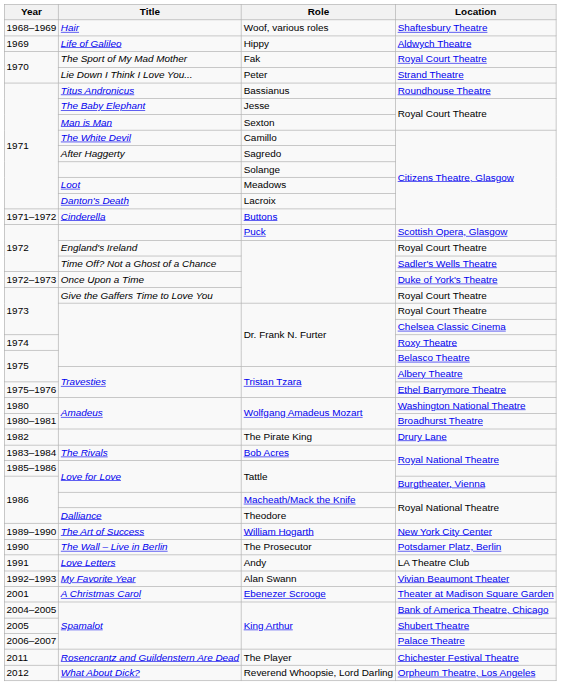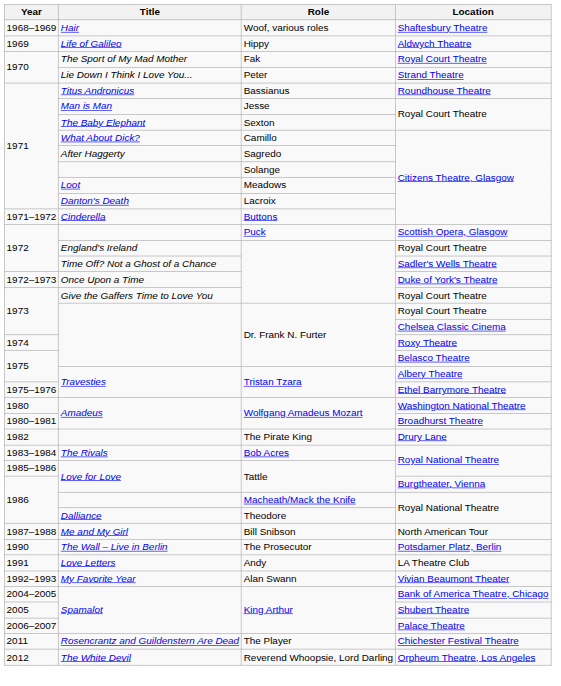 <table class = "wikitable sortable">
 <tr>
 <th>Year</th>
 <th>Title</th>
 <th>Role</th>
 <th>Location</th>
 </tr>
 <tr>
 <td>1968–1969</td>
 <td><em> <a href='#'>Hair</a></em></td>
 <td>Woof, various roles</td>
 <td><a href='#'>Shaftesbury Theatre</a></td>
 </tr>
 <tr>
 <td>1969</td>
 <td><em><a href='#'>Life of Galileo</a></em></td>
 <td>Hippy</td>
 <td><a href='#'>Aldwych Theatre</a></td>
 </tr>
 <tr>
 <td rowspan="2">1970</td>
 <td><em>The Sport of My Mad Mother</em></td>
 <td>Fak</td>
 <td><a href='#'>Royal Court Theatre</a></td>
 </tr>
 <tr>
 <td><em>Lie Down I Think I Love You...</em></td>
 <td>Peter</td>
 <td><a href='#'>Strand Theatre</a></td>
 </tr>
 <tr>
 <td rowspan="8">1971</td>
 <td><em><a href='#'>Titus Andronicus</a></em></td>
 <td>Bassianus</td>
 <td><a href='#'>Roundhouse Theatre</a></td>
 </tr>
 <tr>
-<td><em><a href='#'>The Baby Elephant</a></em></td>
+<td><em><a href='#'>Man is Man</a></em></td>
 <td>Jesse</td>
 <td rowspan="2">Royal Court Theatre</td>
 </tr>
 <tr>
-<td><em><a href='#'>Man is Man</a></em></td>
+<td><em><a href='#'>The Baby Elephant</a></em></td>
 <td>Sexton</td>
 </tr>
 <tr>
-<td><em><a href='#'>The White Devil</a></em></td>
+<td><em><a href='#'>What About Dick?</a></em></td>
 <td>Camillo</td>
 <td rowspan="6"><a href='#'>Citizens Theatre, Glasgow</a></td>
 </tr>
 <tr>
 <td><em>After Haggerty</em></td>
 <td>Sagredo</td>
 </tr>
 <tr>
 <td><em></em></td>
 <td>Solange</td>
 </tr>
 <tr>
 <td><em><a href='#'>Loot</a></em></td>
 <td>Meadows</td>
 </tr>
 <tr>
 <td><em><a href='#'>Danton's Death</a></em></td>
 <td>Lacroix</td>
 </tr>
 <tr>
 <td>1971–1972</td>
 <td><em><a href='#'>Cinderella</a></em></td>
 <td><a href='#'>Buttons</a></td>
 </tr>
 <tr>
 <td rowspan="3">1972</td>
 <td><em></em></td>
 <td><a href='#'>Puck</a></td>
 <td><a href='#'>Scottish Opera, Glasgow</a></td>
 </tr>
 <tr>
 <td><em>England's Ireland</em></td>
 <td rowspan="4"></td>
 <td>Royal Court Theatre</td>
 </tr>
 <tr>
 <td><em>Time Off? Not a Ghost of a Chance</em></td>
 <td><a href='#'>Sadler's Wells Theatre</a></td>
 </tr>
 <tr>
 <td>1972–1973</td>
 <td><em>Once Upon a Time</em></td>
 <td><a href='#'>Duke of York's Theatre</a></td>
 </tr>
 <tr>
 <td rowspan="3">1973</td>
 <td><em>Give the Gaffers Time to Love You</em></td>
 <td>Royal Court Theatre</td>
 </tr>
 <tr>
 <td rowspan="4"><em></em></td>
 <td rowspan="4">Dr. Frank N. Furter</td>
 <td>Royal Court Theatre</td>
 </tr>
 <tr>
 <td><a href='#'>Chelsea Classic Cinema</a></td>
 </tr>
 <tr>
 <td>1974</td>
 <td><a href='#'>Roxy Theatre</a></td>
 </tr>
 <tr>
 <td rowspan="2">1975</td>
 <td><a href='#'>Belasco Theatre</a></td>
 </tr>
 <tr>
 <td rowspan="2"><em><a href='#'>Travesties</a></em></td>
 <td rowspan="2"><a href='#'>Tristan Tzara</a></td>
 <td><a href='#'>Albery Theatre</a></td>
 </tr>
 <tr>
 <td>1975–1976</td>
 <td><a href='#'>Ethel Barrymore Theatre</a></td>
 </tr>
 <tr>
 <td>1980</td>
 <td rowspan="2"><em><a href='#'>Amadeus</a></em></td>
 <td rowspan="2"><a href='#'>Wolfgang Amadeus Mozart</a></td>
 <td><a href='#'>Washington National Theatre</a></td>
 </tr>
 <tr>
 <td>1980–1981</td>
 <td><a href='#'>Broadhurst Theatre</a></td>
 </tr>
 <tr>
 <td>1982</td>
 <td><em></em></td>
 <td>The Pirate King</td>
 <td><a href='#'>Drury Lane</a></td>
 </tr>
 <tr>
 <td>1983–1984</td>
 <td><em><a href='#'>The Rivals</a></em></td>
 <td><a href='#'>Bob Acres</a></td>
 <td rowspan="2"><a href='#'>Royal National Theatre</a></td>
 </tr>
 <tr>
 <td>1985–1986</td>
 <td rowspan="2"><em><a href='#'>Love for Love</a></em></td>
 <td rowspan="2">Tattle</td>
 </tr>
 <tr>
 <td rowspan="3">1986</td>
 <td><a href='#'>Burgtheater, Vienna</a></td>
 </tr>
 <tr>
 <td><em></em></td>
 <td><a href='#'>Macheath/Mack the Knife</a></td>
 <td rowspan="2">Royal National Theatre</td>
 </tr>
 <tr>
 <td><em><a href='#'>Dalliance</a></em></td>
 <td>Theodore</td>
 </tr>
 <tr>
-<td>1989–1990</td>
-<td><em><a href='#'>The Art of Success</a></em></td>
-<td><a href='#'>William Hogarth</a></td>
-<td><a href='#'>New York City Center</a></td>
+<td>1987–1988</td>
+<td><em><a href='#'>Me and My Girl</a></em></td>
+<td>Bill Snibson</td>
+<td>North American Tour</td>
 </tr>
 <tr>
 <td>1990</td>
 <td><em><a href='#'>The Wall – Live in Berlin</a></em></td>
 <td>The Prosecutor</td>
 <td><a href='#'>Potsdamer Platz, Berlin</a></td>
 </tr>
 <tr>
 <td>1991</td>
 <td><em><a href='#'>Love Letters</a></em></td>
 <td>Andy</td>
 <td>LA Theatre Club</td>
 </tr>
 <tr>
 <td>1992–1993</td>
 <td><em><a href='#'>My Favorite Year</a></em></td>
 <td>Alan Swann</td>
 <td><a href='#'>Vivian Beaumont Theater</a></td>
-</tr>
-<tr>
-<td>2001</td>
-<td><em><a href='#'>A Christmas Carol</a></em></td>
-<td><a href='#'>Ebenezer Scrooge</a></td>
-<td><a href='#'>Theater at Madison Square Garden</a></td>
 </tr>
 <tr>
 <td>2004–2005</td>
 <td rowspan="3"><em><a href='#'>Spamalot</a></em></td>
 <td rowspan="3"><a href='#'>King Arthur</a></td>
 <td><a href='#'>Bank of America Theatre, Chicago</a></td>
 </tr>
 <tr>
 <td>2005</td>
 <td><a href='#'>Shubert Theatre</a></td>
 </tr>
 <tr>
 <td>2006–2007</td>
 <td><a href='#'>Palace Theatre</a></td>
 </tr>
 <tr>
 <td>2011</td>
 <td><em><a href='#'>Rosencrantz and Guildenstern Are Dead</a></em></td>
 <td>The Player</td>
 <td><a href='#'>Chichester Festival Theatre</a></td>
 </tr>
 <tr>
 <td>2012</td>
-<td><em><a href='#'>What About Dick?</a></em></td>
+<td><em><a href='#'>The White Devil</a></em></td>
 <td>Reverend Whoopsie, Lord Darling</td>
 <td><a href='#'>Orpheum Theatre, Los Angeles</a></td>
 </tr>
 </table>
